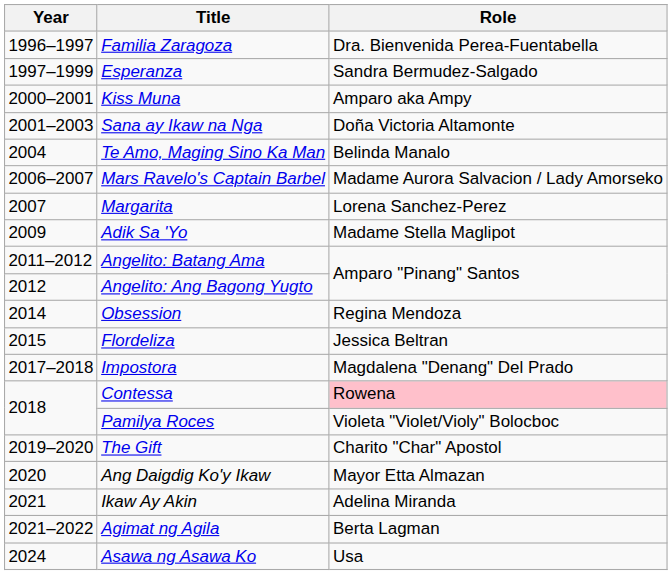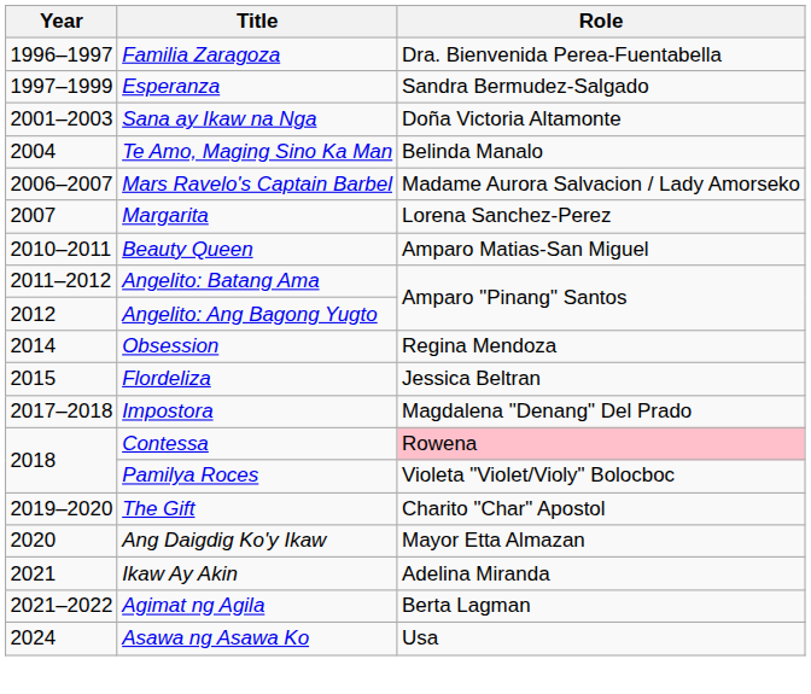 <table class="wikitable sortable">
 <tr>
 <th>Year</th>
 <th>Title</th>
 <th>Role</th>
 </tr>
 <tr>
 <td>1996–1997</td>
 <td><em><a href='#'>Familia Zaragoza</a></em></td>
 <td>Dra. Bienvenida Perea-Fuentabella</td>
 </tr>
 <tr>
 <td>1997–1999</td>
 <td><em><a href='#'>Esperanza</a></em></td>
 <td>Sandra Bermudez-Salgado</td>
-</tr>
-<tr>
-<td>2000–2001</td>
-<td><em><a href='#'>Kiss Muna</a></em></td>
-<td>Amparo aka Ampy</td>
 </tr>
 <tr>
 <td>2001–2003</td>
 <td><em><a href='#'>Sana ay Ikaw na Nga</a></em></td>
 <td>Doña Victoria Altamonte</td>
 </tr>
 <tr>
 <td>2004</td>
 <td><em><a href='#'>Te Amo, Maging Sino Ka Man</a></em></td>
 <td>Belinda Manalo</td>
 </tr>
 <tr>
 <td>2006–2007</td>
 <td><em><a href='#'>Mars Ravelo's Captain Barbel</a></em></td>
 <td>Madame Aurora Salvacion / Lady Amorseko</td>
 </tr>
 <tr>
 <td>2007</td>
 <td><em><a href='#'>Margarita</a></em></td>
 <td>Lorena Sanchez-Perez</td>
 </tr>
 <tr>
-<td>2009</td>
-<td><em><a href='#'>Adik Sa 'Yo</a></em></td>
-<td>Madame Stella Maglipot</td>
+<td>2010–2011</td>
+<td><em><a href='#'>Beauty Queen</a></em></td>
+<td>Amparo Matias-San Miguel</td>
 </tr>
 <tr>
 <td>2011–2012</td>
 <td><em><a href='#'>Angelito: Batang Ama</a></em></td>
 <td rowspan="2">Amparo "Pinang" Santos</td>
 </tr>
 <tr>
 <td>2012</td>
 <td><em><a href='#'>Angelito: Ang Bagong Yugto</a></em></td>
 </tr>
 <tr>
 <td>2014</td>
 <td><em><a href='#'>Obsession</a></em></td>
 <td>Regina Mendoza</td>
 </tr>
 <tr>
 <td>2015</td>
 <td><em><a href='#'>Flordeliza</a></em></td>
 <td>Jessica Beltran</td>
 </tr>
 <tr>
 <td>2017–2018</td>
 <td><em><a href='#'>Impostora</a></em></td>
 <td>Magdalena "Denang" Del Prado</td>
 </tr>
 <tr>
 <td rowspan="2">2018</td>
 <td><em><a href='#'>Contessa</a></em></td>
 <td style="background: pink;">Rowena</td>
 </tr>
 <tr>
 <td><em><a href='#'>Pamilya Roces</a></em></td>
 <td>Violeta "Violet/Violy" Bolocboc</td>
 </tr>
 <tr>
 <td>2019–2020</td>
 <td><em><a href='#'>The Gift</a></em></td>
 <td>Charito "Char" Apostol</td>
 </tr>
 <tr>
 <td>2020</td>
 <td><em>Ang Daigdig Ko'y Ikaw</em></td>
 <td>Mayor Etta Almazan</td>
 </tr>
 <tr>
 <td>2021</td>
 <td><em>Ikaw Ay Akin</em></td>
 <td>Adelina Miranda</td>
 </tr>
 <tr>
 <td>2021–2022</td>
 <td><em><a href='#'>Agimat ng Agila</a></em></td>
 <td>Berta Lagman</td>
 </tr>
 <tr>
 <td>2024</td>
 <td><em><a href='#'>Asawa ng Asawa Ko</a></em></td>
 <td>Usa</td>
 </tr>
 </table>
